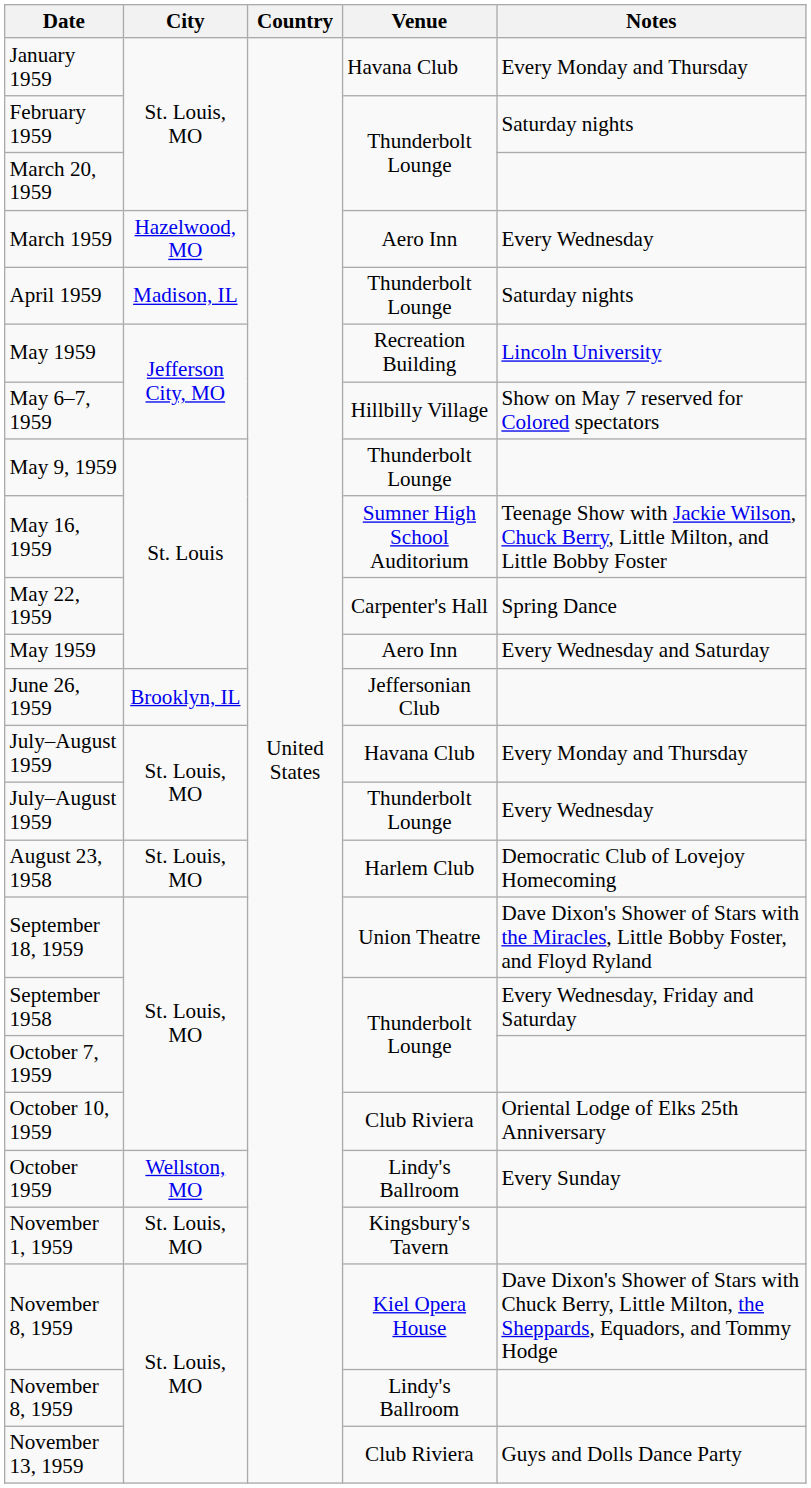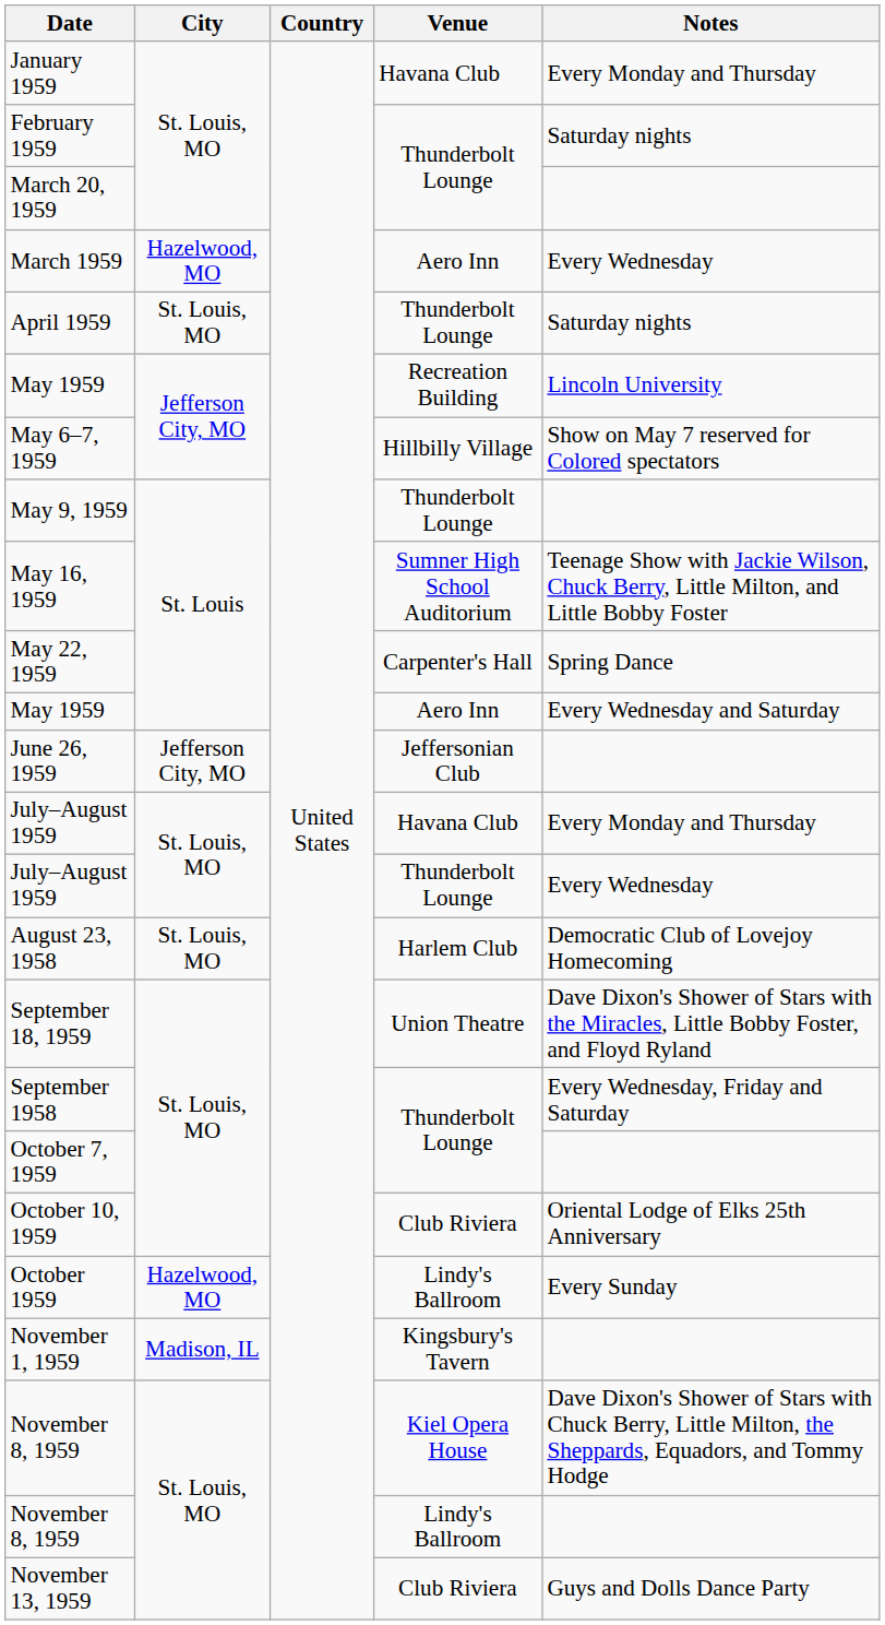 <table class="wikitable">
 <tr>
 <th>Date</th>
 <th>City</th>
 <th>Country</th>
 <th>Venue</th>
 <th>Notes</th>
 </tr>
 <tr>
 <td>January 1959</td>
 <td align="center" rowspan="3">St. Louis, MO</td>
 <td align="center" rowspan="24">United States</td>
 <td>Havana Club</td>
 <td>Every Monday and Thursday</td>
 </tr>
 <tr>
 <td>February 1959</td>
 <td align="center" rowspan="2">Thunderbolt Lounge</td>
 <td>Saturday nights</td>
 </tr>
 <tr>
 <td>March 20, 1959</td>
 <td></td>
 </tr>
 <tr>
 <td>March 1959</td>
 <td align="center"><a href='#'>Hazelwood, MO</a></td>
 <td align="center">Aero Inn</td>
 <td>Every Wednesday</td>
 </tr>
 <tr>
 <td>April 1959</td>
-<td align="center"><a href='#'>Madison, IL</a></td>
+<td align="center">St. Louis, MO</td>
 <td align="center">Thunderbolt Lounge</td>
 <td>Saturday nights</td>
 </tr>
 <tr>
 <td>May 1959</td>
 <td align="center" rowspan="2"><a href='#'>Jefferson City, MO</a></td>
 <td align="center">Recreation Building</td>
 <td><a href='#'>Lincoln University</a></td>
 </tr>
 <tr>
 <td>May 6–7, 1959</td>
 <td align="center">Hillbilly Village</td>
 <td>Show on May 7 reserved for <a href='#'>Colored</a> spectators</td>
 </tr>
 <tr>
 <td>May 9, 1959</td>
 <td align="center" rowspan="4">St. Louis</td>
 <td align="center">Thunderbolt Lounge</td>
 <td></td>
 </tr>
 <tr>
 <td>May 16, 1959</td>
 <td align="center"><a href='#'>Sumner High School</a> Auditorium</td>
 <td>Teenage Show with <a href='#'>Jackie Wilson</a>, <a href='#'>Chuck Berry</a>, Little Milton, and Little Bobby Foster</td>
 </tr>
 <tr>
 <td>May 22, 1959</td>
 <td align="center">Carpenter's Hall</td>
 <td>Spring Dance</td>
 </tr>
 <tr>
 <td>May 1959</td>
 <td align="center">Aero Inn</td>
 <td>Every Wednesday and Saturday</td>
 </tr>
 <tr>
 <td>June 26, 1959</td>
-<td align="center"><a href='#'>Brooklyn, IL</a></td>
+<td align="center">Jefferson City, MO</td>
 <td align="center">Jeffersonian Club</td>
 <td></td>
 </tr>
 <tr>
 <td>July–August 1959</td>
 <td align="center" rowspan="2">St. Louis, MO</td>
 <td align="center">Havana Club</td>
 <td>Every Monday and Thursday</td>
 </tr>
 <tr>
 <td>July–August 1959</td>
 <td align="center">Thunderbolt Lounge</td>
 <td>Every Wednesday</td>
 </tr>
 <tr>
 <td>August 23, 1958</td>
 <td align="center">St. Louis, MO</td>
 <td align="center">Harlem Club</td>
 <td>Democratic Club of Lovejoy Homecoming</td>
 </tr>
 <tr>
 <td>September 18, 1959</td>
 <td align="center" rowspan="4">St. Louis, MO</td>
 <td align="center">Union Theatre</td>
 <td>Dave Dixon's Shower of Stars with <a href='#'>the Miracles</a>, Little Bobby Foster, and Floyd Ryland</td>
 </tr>
 <tr>
 <td>September 1958</td>
 <td align="center" rowspan="2">Thunderbolt Lounge</td>
 <td>Every Wednesday, Friday and Saturday</td>
 </tr>
 <tr>
 <td>October 7, 1959</td>
 <td></td>
 </tr>
 <tr>
 <td>October 10, 1959</td>
 <td align="center">Club Riviera</td>
 <td>Oriental Lodge of Elks 25th Anniversary</td>
 </tr>
 <tr>
 <td>October 1959</td>
-<td align="center"><a href='#'>Wellston, MO</a></td>
+<td align="center"><a href='#'>Hazelwood, MO</a></td>
 <td align="center">Lindy's Ballroom</td>
 <td>Every Sunday</td>
 </tr>
 <tr>
 <td>November 1, 1959</td>
-<td align="center">St. Louis, MO</td>
+<td align="center"><a href='#'>Madison, IL</a></td>
 <td align="center">Kingsbury's Tavern</td>
 <td></td>
 </tr>
 <tr>
 <td>November 8, 1959</td>
 <td align="center" rowspan="3">St. Louis, MO</td>
 <td align="center"><a href='#'>Kiel Opera House</a></td>
 <td>Dave Dixon's Shower of Stars with Chuck Berry, Little Milton, <a href='#'>the Sheppards</a>, Equadors, and Tommy Hodge</td>
 </tr>
 <tr>
 <td>November 8, 1959</td>
 <td align="center">Lindy's Ballroom</td>
 <td></td>
 </tr>
 <tr>
 <td>November 13, 1959</td>
 <td align="center">Club Riviera</td>
 <td>Guys and Dolls Dance Party</td>
 </tr>
 </table>
